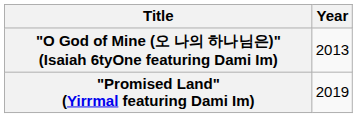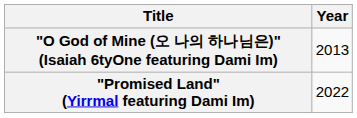 <table class="wikitable plainrowheaders" style="text-align:center;">
 <tr>
 <th scope="col" style="width:20em;">Title</th>
 <th scope="col">Year</th>
 </tr>
 <tr>
 <th scope="row">"O God of Mine (오 나의 하나님은)"<br><span>(Isaiah 6tyOne featuring Dami Im)</span></th>
 <td>2013</td>
 </tr>
 <tr>
 <th scope="row">"Promised Land"<br><span>(<a href='#'>Yirrmal</a> featuring Dami Im)</span></th>
-<td>2019</td>
+<td>2022</td>
 </tr>
 </table>
